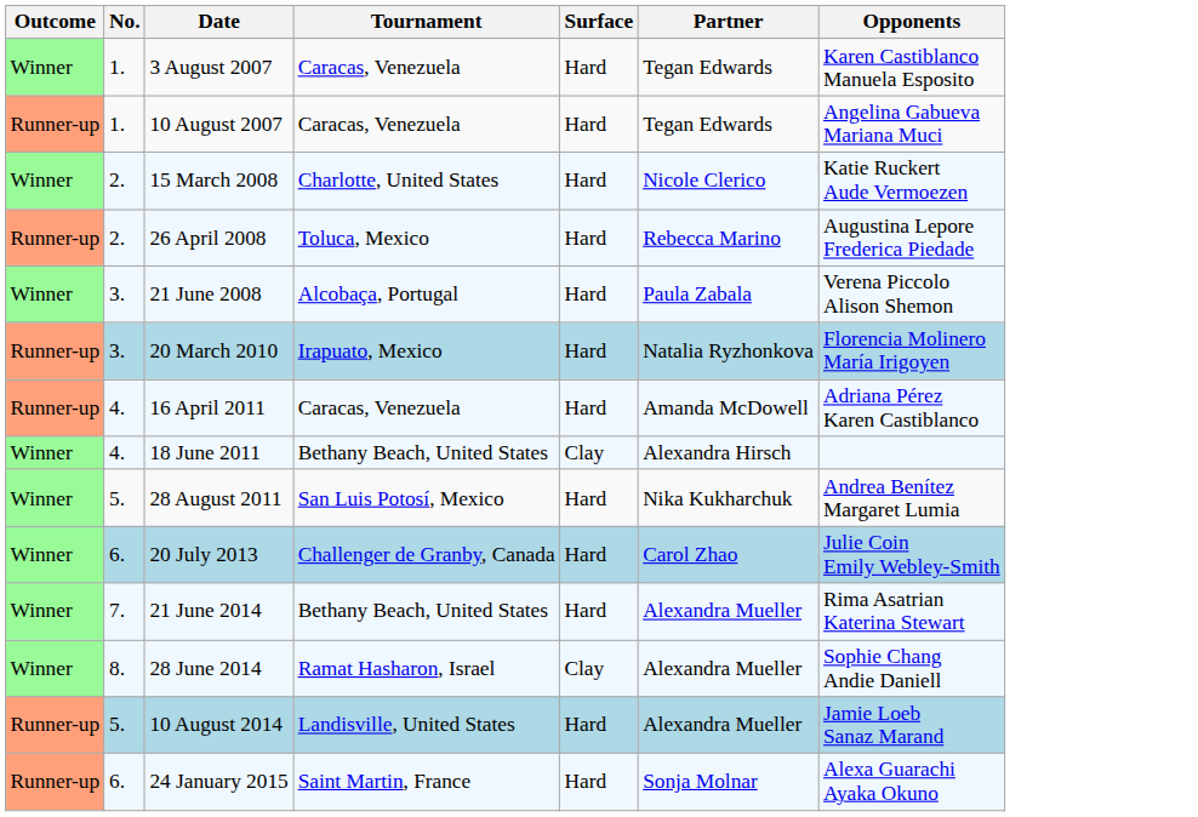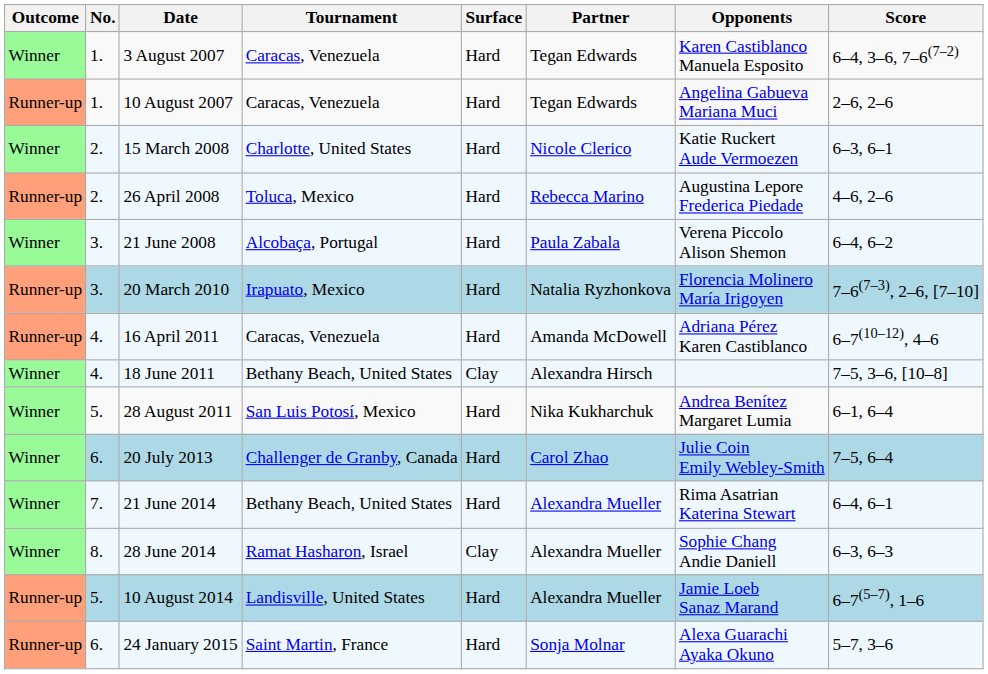 <table class="sortable wikitable">
 <tr>
 <th>Outcome</th>
 <th>No.</th>
 <th>Date</th>
 <th>Tournament</th>
 <th>Surface</th>
 <th>Partner</th>
 <th>Opponents</th>
+<th class="unsortable">Score</th>
 </tr>
 <tr>
 <td bgcolor="98FB98">Winner</td>
 <td>1.</td>
 <td>3 August 2007</td>
 <td><a href='#'>Caracas</a>, Venezuela</td>
 <td>Hard</td>
 <td> Tegan Edwards</td>
 <td> <a href='#'>Karen Castiblanco</a> <br>  Manuela Esposito</td>
+<td>6–4, 3–6, 7–6<sup>(7–2)</sup></td>
 </tr>
 <tr>
 <td bgcolor="FFA07A">Runner-up</td>
 <td>1.</td>
 <td>10 August 2007</td>
 <td>Caracas, Venezuela</td>
 <td>Hard</td>
 <td> Tegan Edwards</td>
 <td> <a href='#'>Angelina Gabueva</a> <br>  <a href='#'>Mariana Muci</a></td>
+<td>2–6, 2–6</td>
 </tr>
 <tr style="background:#f0f8ff;">
 <td bgcolor="98FB98">Winner</td>
 <td>2.</td>
 <td>15 March 2008</td>
 <td><a href='#'>Charlotte</a>, United States</td>
 <td>Hard</td>
 <td> <a href='#'>Nicole Clerico</a></td>
 <td> Katie Ruckert <br>  <a href='#'>Aude Vermoezen</a></td>
+<td>6–3, 6–1</td>
 </tr>
 <tr style="background:#f0f8ff;">
 <td bgcolor=FFA07A>Runner-up</td>
 <td>2.</td>
 <td>26 April 2008</td>
 <td><a href='#'>Toluca</a>, Mexico</td>
 <td>Hard</td>
 <td> <a href='#'>Rebecca Marino</a></td>
 <td> Augustina Lepore <br>  <a href='#'>Frederica Piedade</a></td>
+<td>4–6, 2–6</td>
 </tr>
 <tr style="background:#f0f8ff;">
 <td bgcolor="98FB98">Winner</td>
 <td>3.</td>
 <td>21 June 2008</td>
 <td><a href='#'>Alcobaça</a>, Portugal</td>
 <td>Hard</td>
 <td> <a href='#'>Paula Zabala</a></td>
 <td> Verena Piccolo <br>  Alison Shemon</td>
+<td>6–4, 6–2</td>
 </tr>
 <tr style="background:lightblue;">
 <td bgcolor=FFA07A>Runner-up</td>
 <td>3.</td>
 <td>20 March 2010</td>
 <td><a href='#'>Irapuato</a>, Mexico</td>
 <td>Hard</td>
 <td> Natalia Ryzhonkova</td>
 <td> <a href='#'>Florencia Molinero</a> <br>  <a href='#'>María Irigoyen</a></td>
+<td>7–6<sup>(7–3)</sup>, 2–6, [7–10]</td>
 </tr>
 <tr style="background:#f0f8ff;">
 <td bgcolor=FFA07A>Runner-up</td>
 <td>4.</td>
 <td>16 April 2011</td>
 <td>Caracas, Venezuela</td>
 <td>Hard</td>
 <td> Amanda McDowell</td>
 <td> <a href='#'>Adriana Pérez</a> <br>  Karen Castiblanco</td>
+<td>6–7<sup>(10–12)</sup>, 4–6</td>
 </tr>
 <tr style="background:#f0f8ff;">
 <td bgcolor="98FB98">Winner</td>
 <td>4.</td>
 <td>18 June 2011</td>
 <td>Bethany Beach, United States</td>
 <td>Clay</td>
 <td> Alexandra Hirsch</td>
 <td></td>
+<td>7–5, 3–6, [10–8]</td>
 </tr>
 <tr>
 <td bgcolor="98FB98">Winner</td>
 <td>5.</td>
 <td>28 August 2011</td>
 <td><a href='#'>San Luis Potosí</a>, Mexico</td>
 <td>Hard</td>
 <td> Nika Kukharchuk</td>
 <td> <a href='#'>Andrea Benítez</a> <br>  Margaret Lumia</td>
+<td>6–1, 6–4</td>
 </tr>
 <tr style="background:lightblue;">
 <td bgcolor=98FB98>Winner</td>
 <td>6.</td>
 <td>20 July 2013</td>
 <td><a href='#'>Challenger de Granby</a>, Canada</td>
 <td>Hard</td>
 <td> <a href='#'>Carol Zhao</a></td>
 <td> <a href='#'>Julie Coin</a> <br>  <a href='#'>Emily Webley-Smith</a></td>
+<td>7–5, 6–4</td>
 </tr>
 <tr style="background:#f0f8ff;">
 <td bgcolor="98FB98">Winner</td>
 <td>7.</td>
 <td>21 June 2014</td>
 <td>Bethany Beach, United States</td>
 <td>Hard</td>
 <td> <a href='#'>Alexandra Mueller</a></td>
 <td> Rima Asatrian <br>  <a href='#'>Katerina Stewart</a></td>
+<td>6–4, 6–1</td>
 </tr>
 <tr style="background:#f0f8ff;">
 <td bgcolor="98FB98">Winner</td>
 <td>8.</td>
 <td>28 June 2014</td>
 <td><a href='#'>Ramat Hasharon</a>, Israel</td>
 <td>Clay</td>
 <td> Alexandra Mueller</td>
 <td> <a href='#'>Sophie Chang</a> <br>  Andie Daniell</td>
+<td>6–3, 6–3</td>
 </tr>
 <tr style="background:lightblue;">
 <td bgcolor=FFA07A>Runner-up</td>
 <td>5.</td>
 <td>10 August 2014</td>
 <td><a href='#'>Landisville</a>, United States</td>
 <td>Hard</td>
 <td> Alexandra Mueller</td>
 <td> <a href='#'>Jamie Loeb</a> <br>  <a href='#'>Sanaz Marand</a></td>
+<td>6–7<sup>(5–7)</sup>, 1–6</td>
 </tr>
 <tr style="background:#f0f8ff;">
 <td bgcolor=FFA07A>Runner-up</td>
 <td>6.</td>
 <td>24 January 2015</td>
 <td><a href='#'>Saint Martin</a>, France</td>
 <td>Hard</td>
 <td> <a href='#'>Sonja Molnar</a></td>
 <td> <a href='#'>Alexa Guarachi</a> <br>  <a href='#'>Ayaka Okuno</a></td>
+<td>5–7, 3–6</td>
 </tr>
 </table>
